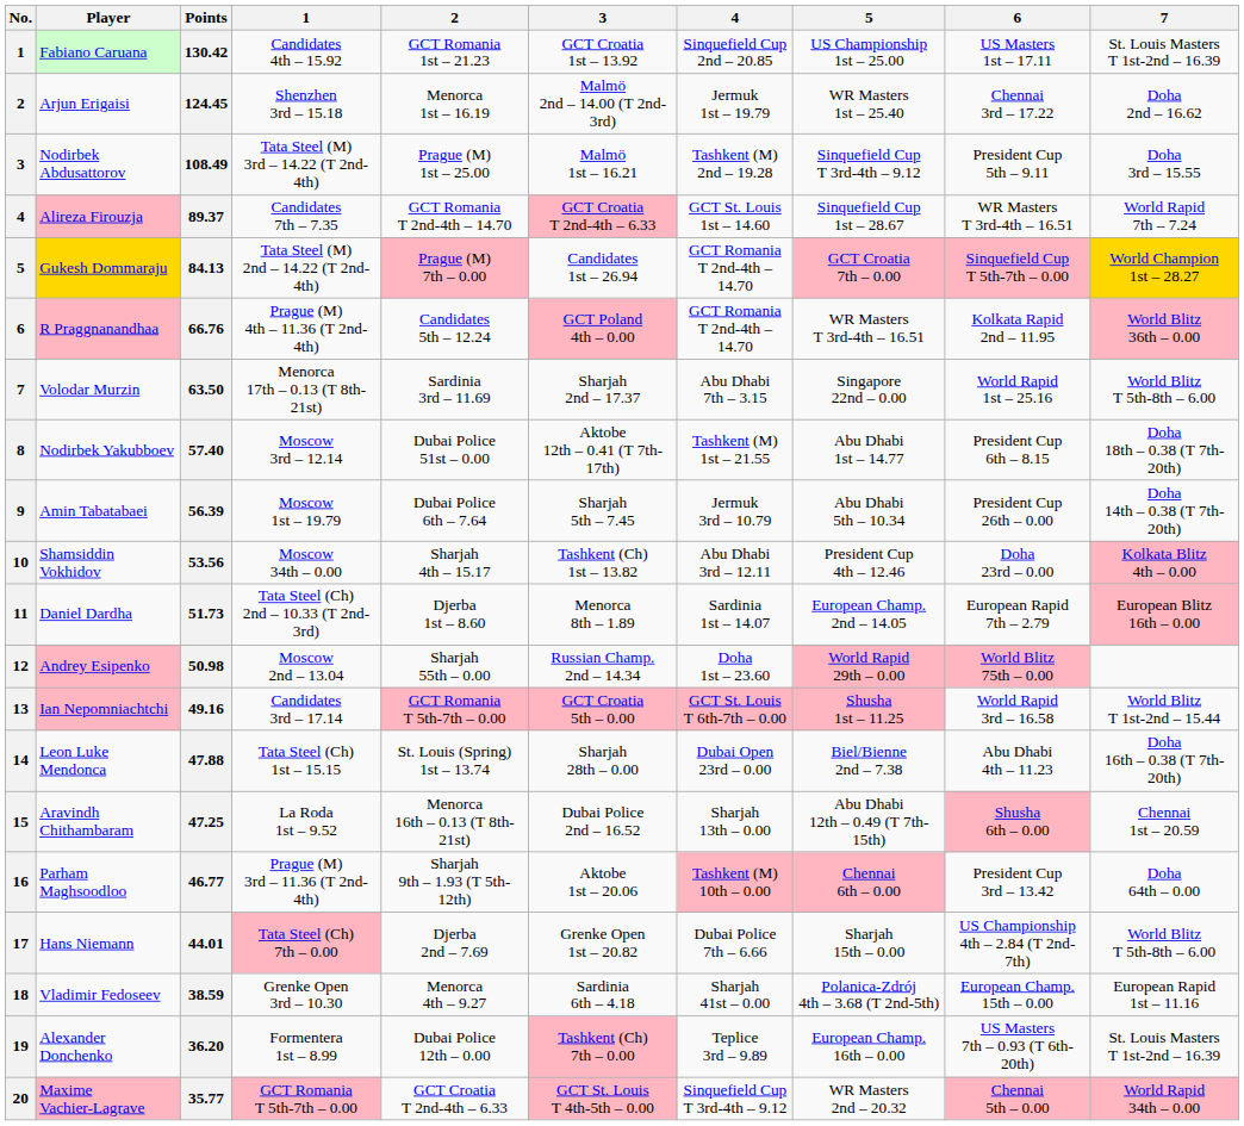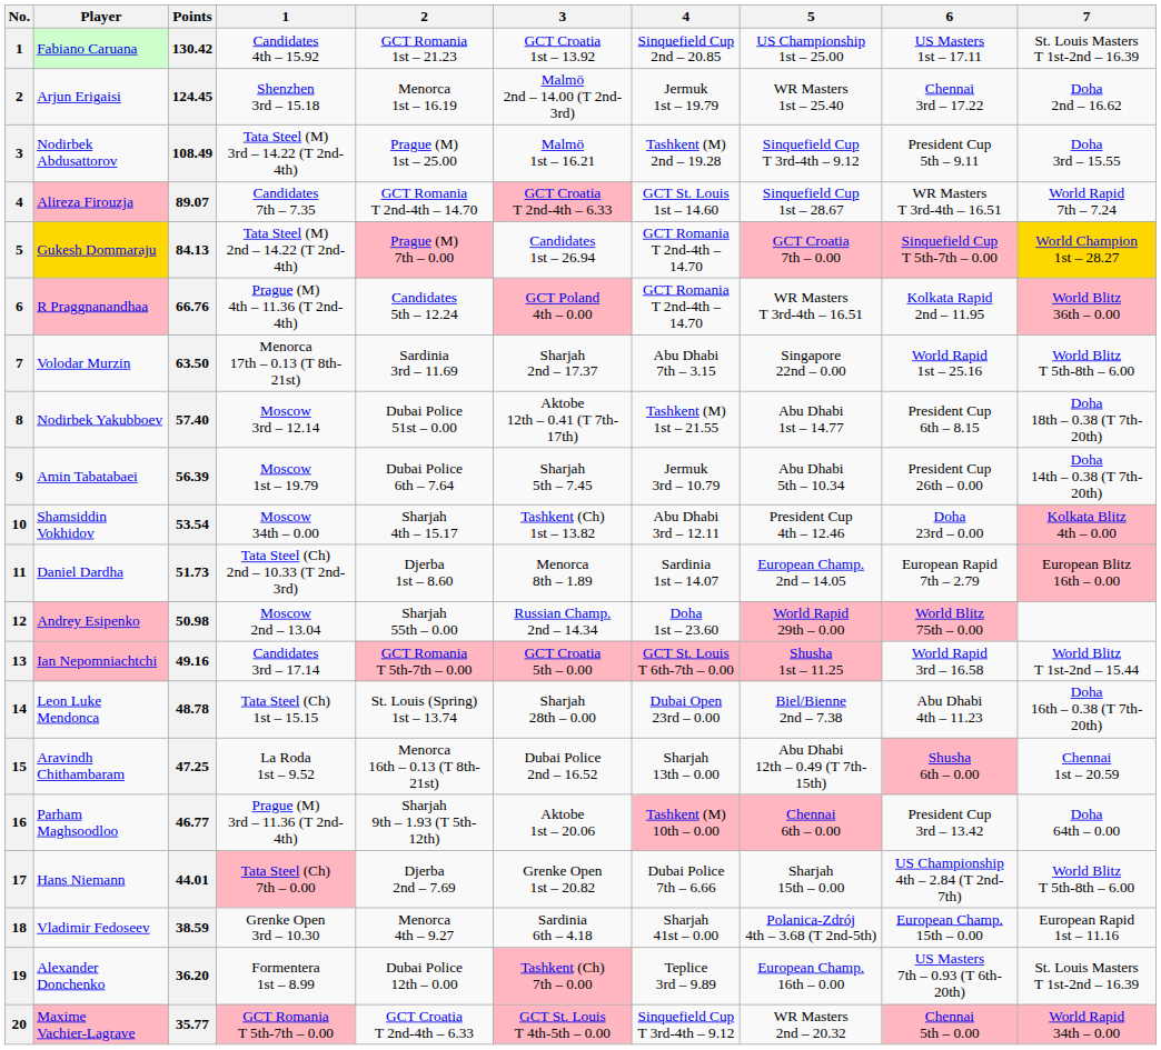 <table class="wikitable" style="text-align:center">
 <tr>
 <th>No.</th>
 <th>Player</th>
 <th>Points</th>
 <th>1</th>
 <th>2</th>
 <th>3</th>
 <th>4</th>
 <th>5</th>
 <th>6</th>
 <th>7</th>
 </tr>
 <tr>
 <th>1</th>
 <td style="text-align:left;background:#ccffcc"> <a href='#'>Fabiano Caruana</a></td>
 <th>130.42</th>
 <td> <a href='#'>Candidates</a><br><span>4th – 15.92</span></td>
 <td> <a href='#'>GCT Romania</a><br><span>1st – 21.23</span></td>
 <td> <a href='#'>GCT Croatia</a><br><span>1st – 13.92</span></td>
 <td> <a href='#'>Sinquefield Cup</a><br><span>2nd – 20.85</span></td>
 <td> <a href='#'>US Championship</a><br><span>1st – 25.00</span></td>
 <td> <a href='#'>US Masters</a><br><span>1st – 17.11</span></td>
 <td> St. Louis Masters<br><span>T 1st-2nd – 16.39</span></td>
 </tr>
 <tr>
 <th>2</th>
 <td style="text-align:left"> <a href='#'>Arjun Erigaisi</a></td>
 <th>124.45</th>
 <td> <a href='#'>Shenzhen</a><br><span>3rd – 15.18</span></td>
 <td> Menorca<br><span>1st – 16.19</span></td>
 <td> <a href='#'>Malmö</a><br><span>2nd – 14.00 (T 2nd-3rd)</span></td>
 <td> Jermuk<br><span>1st – 19.79</span></td>
 <td> WR Masters<br><span>1st – 25.40</span></td>
 <td> <a href='#'>Chennai</a><br><span>3rd – 17.22</span></td>
 <td> <a href='#'>Doha</a><br><span>2nd – 16.62</span></td>
 </tr>
 <tr>
 <th>3</th>
 <td style="text-align:left"> <a href='#'>Nodirbek<br>Abdusattorov</a></td>
 <th>108.49</th>
 <td> <a href='#'>Tata Steel</a> (M)<br><span>3rd – 14.22 (T 2nd-4th)</span></td>
 <td> <a href='#'>Prague</a> (M)<br><span>1st – 25.00</span></td>
 <td> <a href='#'>Malmö</a><br><span>1st – 16.21</span></td>
 <td> <a href='#'>Tashkent</a> (M)<br><span>2nd – 19.28</span></td>
 <td> <a href='#'>Sinquefield Cup</a><br><span>T 3rd-4th – 9.12</span></td>
 <td> President Cup<br><span>5th – 9.11</span></td>
 <td> <a href='#'>Doha</a><br><span>3rd – 15.55</span></td>
 </tr>
 <tr>
 <th>4</th>
 <td style="text-align:left;background:#ffb6c1"> <a href='#'>Alireza Firouzja</a></td>
-<th>89.37</th>
+<th>89.07</th>
 <td> <a href='#'>Candidates</a><br><span>7th – 7.35</span></td>
 <td> <a href='#'>GCT Romania</a><br><span>T 2nd-4th – 14.70</span></td>
 <td style="background:#ffb6c1"> <a href='#'>GCT Croatia</a><br><span>T 2nd-4th – 6.33</span></td>
 <td> <a href='#'>GCT St. Louis</a><br><span>1st – 14.60</span></td>
 <td> <a href='#'>Sinquefield Cup</a><br><span>1st – 28.67</span></td>
 <td> WR Masters<br><span>T 3rd-4th – 16.51</span></td>
 <td> <a href='#'>World Rapid</a><br><span>7th – 7.24</span></td>
 </tr>
 <tr>
 <th>5</th>
 <td style="text-align:left;background:gold"> <a href='#'>Gukesh Dommaraju</a></td>
 <th>84.13</th>
 <td> <a href='#'>Tata Steel</a> (M)<br><span>2nd – 14.22 (T 2nd-4th)</span></td>
 <td style="background:#ffb6c1"> <a href='#'>Prague</a> (M)<br><span>7th – 0.00</span></td>
 <td> <a href='#'>Candidates</a><br><span>1st – 26.94</span></td>
 <td> <a href='#'>GCT Romania</a><br><span>T 2nd-4th – 14.70</span></td>
 <td style="background:#ffb6c1"> <a href='#'>GCT Croatia</a><br><span>7th – 0.00</span></td>
 <td style="background:#ffb6c1"> <a href='#'>Sinquefield Cup</a><br><span>T 5th-7th – 0.00</span></td>
 <td style="background:gold"> <a href='#'>World Champion</a><br><span>1st – 28.27</span></td>
 </tr>
 <tr>
 <th>6</th>
 <td style="text-align:left;background:#ffb6c1"> <a href='#'>R Praggnanandhaa</a></td>
 <th>66.76</th>
 <td> <a href='#'>Prague</a> (M)<br><span>4th – 11.36 (T 2nd-4th)</span></td>
 <td> <a href='#'>Candidates</a><br><span>5th – 12.24</span></td>
 <td style="background:#ffb6c1"> <a href='#'>GCT Poland</a><br><span>4th – 0.00</span></td>
 <td> <a href='#'>GCT Romania</a><br><span>T 2nd-4th – 14.70</span></td>
 <td> WR Masters<br><span>T 3rd-4th – 16.51</span></td>
 <td> <a href='#'>Kolkata Rapid</a><br><span>2nd – 11.95</span></td>
 <td style="background:#ffb6c1"> <a href='#'>World Blitz</a><br><span>36th – 0.00</span></td>
 </tr>
 <tr>
 <th>7</th>
 <td style="text-align:left"> <a href='#'>Volodar Murzin</a></td>
 <th>63.50</th>
 <td> Menorca<br><span>17th – 0.13 (T 8th-21st)</span></td>
 <td> Sardinia<br><span>3rd – 11.69</span></td>
 <td> Sharjah<br><span>2nd – 17.37</span></td>
 <td> Abu Dhabi<br><span>7th – 3.15</span></td>
 <td> Singapore<br><span>22nd – 0.00</span></td>
 <td> <a href='#'>World Rapid</a><br><span>1st – 25.16</span></td>
 <td> <a href='#'>World Blitz</a><br><span>T 5th-8th – 6.00</span></td>
 </tr>
 <tr>
 <th>8</th>
 <td style="text-align:left"> <a href='#'>Nodirbek Yakubboev</a></td>
 <th>57.40</th>
 <td> <a href='#'>Moscow</a><br><span>3rd – 12.14</span></td>
 <td> Dubai Police<br><span>51st – 0.00</span></td>
 <td> Aktobe<br><span>12th – 0.41 (T 7th-17th)</span></td>
 <td> <a href='#'>Tashkent</a> (M)<br><span>1st – 21.55</span></td>
 <td> Abu Dhabi<br><span>1st – 14.77</span></td>
 <td> President Cup<br><span>6th – 8.15</span></td>
 <td> <a href='#'>Doha</a><br><span>18th – 0.38 (T 7th-20th)</span></td>
 </tr>
 <tr>
 <th>9</th>
 <td style="text-align:left"> <a href='#'>Amin Tabatabaei</a></td>
 <th>56.39</th>
 <td> <a href='#'>Moscow</a><br><span>1st – 19.79</span></td>
 <td> Dubai Police<br><span>6th – 7.64</span></td>
 <td> Sharjah<br><span>5th – 7.45</span></td>
 <td> Jermuk<br><span>3rd – 10.79</span></td>
 <td> Abu Dhabi<br><span>5th – 10.34</span></td>
 <td> President Cup<br><span>26th – 0.00</span></td>
 <td> <a href='#'>Doha</a><br><span>14th – 0.38 (T 7th-20th)</span></td>
 </tr>
 <tr>
 <th>10</th>
 <td style="text-align:left"> <a href='#'>Shamsiddin Vokhidov</a></td>
-<th>53.56</th>
+<th>53.54</th>
 <td> <a href='#'>Moscow</a><br><span>34th – 0.00</span></td>
 <td> Sharjah<br><span>4th – 15.17</span></td>
 <td> <a href='#'>Tashkent</a> (Ch)<br><span>1st – 13.82</span></td>
 <td> Abu Dhabi<br><span>3rd – 12.11</span></td>
 <td> President Cup<br><span>4th – 12.46</span></td>
 <td> <a href='#'>Doha</a><br><span>23rd – 0.00</span></td>
 <td style="background:#ffb6c1"> <a href='#'>Kolkata Blitz</a><br><span>4th – 0.00</span></td>
 </tr>
 <tr>
 <th>11</th>
 <td style="text-align:left"> <a href='#'>Daniel Dardha</a></td>
 <th>51.73</th>
 <td> <a href='#'>Tata Steel</a> (Ch)<br><span>2nd – 10.33 (T 2nd-3rd)</span></td>
 <td> Djerba<br><span>1st – 8.60</span></td>
 <td> Menorca<br><span>8th – 1.89</span></td>
 <td> Sardinia<br><span>1st – 14.07</span></td>
 <td> <a href='#'>European Champ.</a><br><span>2nd – 14.05</span></td>
 <td> European Rapid<br><span>7th – 2.79</span></td>
 <td style="background:#ffb6c1"> European Blitz<br><span>16th – 0.00</span></td>
 </tr>
 <tr>
 <th>12</th>
 <td style="text-align:left;background:#ffb6c1"> <a href='#'>Andrey Esipenko</a></td>
 <th>50.98</th>
 <td> <a href='#'>Moscow</a><br><span>2nd – 13.04</span></td>
 <td> Sharjah<br><span>55th – 0.00</span></td>
 <td> <a href='#'>Russian Champ.</a><br><span>2nd – 14.34</span></td>
 <td> <a href='#'>Doha</a><br><span>1st – 23.60</span></td>
 <td style="background:#ffb6c1"> <a href='#'>World Rapid</a><br><span>29th – 0.00</span></td>
 <td style="background:#ffb6c1"> <a href='#'>World Blitz</a><br><span>75th – 0.00</span></td>
 </tr>
 <tr>
 <th>13</th>
 <td style="text-align:left;background:#ffb6c1"> <a href='#'>Ian Nepomniachtchi</a></td>
 <th>49.16</th>
 <td> <a href='#'>Candidates</a><br><span>3rd – 17.14</span></td>
 <td style="background:#ffb6c1"> <a href='#'>GCT Romania</a><br><span>T 5th-7th – 0.00</span></td>
 <td style="background:#ffb6c1"> <a href='#'>GCT Croatia</a><br><span>5th – 0.00</span></td>
 <td style="background:#ffb6c1"> <a href='#'>GCT St. Louis</a><br><span>T 6th-7th – 0.00</span></td>
 <td style="background:#ffb6c1"> <a href='#'>Shusha</a><br><span>1st – 11.25</span></td>
 <td> <a href='#'>World Rapid</a><br><span>3rd – 16.58</span></td>
 <td> <a href='#'>World Blitz</a><br><span>T 1st-2nd – 15.44</span></td>
 </tr>
 <tr>
 <th>14</th>
 <td style="text-align:left"> <a href='#'>Leon Luke Mendonca</a></td>
-<th>47.88</th>
+<th>48.78</th>
 <td> <a href='#'>Tata Steel</a> (Ch)<br><span>1st – 15.15</span></td>
 <td> St. Louis (Spring)<br><span>1st – 13.74</span></td>
 <td> Sharjah<br><span>28th – 0.00</span></td>
 <td> <a href='#'>Dubai Open</a><br><span>23rd – 0.00</span></td>
 <td> <a href='#'>Biel/Bienne</a><br><span>2nd – 7.38</span></td>
 <td> Abu Dhabi<br><span>4th – 11.23</span></td>
 <td> <a href='#'>Doha</a><br><span>16th – 0.38 (T 7th-20th)</span></td>
 </tr>
 <tr>
 <th>15</th>
 <td style="text-align:left"> <a href='#'>Aravindh<br>Chithambaram</a></td>
 <th>47.25</th>
 <td> La Roda<br><span>1st – 9.52</span></td>
 <td> Menorca<br><span>16th – 0.13 (T 8th-21st)</span></td>
 <td> Dubai Police<br><span>2nd – 16.52</span></td>
 <td> Sharjah<br><span>13th – 0.00</span></td>
 <td> Abu Dhabi<br><span>12th  – 0.49 (T 7th-15th)</span></td>
 <td style="background:#ffb6c1"> <a href='#'>Shusha</a><br><span>6th – 0.00</span></td>
 <td> <a href='#'>Chennai</a><br><span>1st – 20.59</span></td>
 </tr>
 <tr>
 <th>16</th>
 <td style="text-align:left"> <a href='#'>Parham Maghsoodloo</a></td>
 <th>46.77</th>
 <td> <a href='#'>Prague</a> (M)<br><span>3rd – 11.36 (T 2nd-4th)</span></td>
 <td> Sharjah<br><span>9th – 1.93 (T 5th-12th)</span></td>
 <td> Aktobe<br><span>1st – 20.06</span></td>
 <td style="background:#ffb6c1"> <a href='#'>Tashkent</a> (M)<br><span>10th – 0.00</span></td>
 <td style="background:#ffb6c1"> <a href='#'>Chennai</a><br><span>6th – 0.00</span></td>
 <td> President Cup<br><span>3rd – 13.42</span></td>
 <td> <a href='#'>Doha</a><br><span>64th – 0.00</span></td>
 </tr>
 <tr>
 <th>17</th>
 <td style="text-align:left"> <a href='#'>Hans Niemann</a></td>
 <th>44.01</th>
 <td style="background:#ffb6c1"> <a href='#'>Tata Steel</a> (Ch)<br><span>7th – 0.00</span></td>
 <td> Djerba<br><span>2nd – 7.69</span></td>
 <td> Grenke Open<br><span>1st – 20.82</span></td>
 <td> Dubai Police<br><span>7th – 6.66</span></td>
 <td> Sharjah<br><span>15th – 0.00</span></td>
 <td> <a href='#'>US Championship</a><br><span>4th – 2.84 (T 2nd-7th)</span></td>
 <td> <a href='#'>World Blitz</a><br><span>T 5th-8th – 6.00</span></td>
 </tr>
 <tr>
 <th>18</th>
 <td style="text-align:left"> <a href='#'>Vladimir Fedoseev</a></td>
 <th>38.59</th>
 <td> Grenke Open<br><span>3rd – 10.30</span></td>
 <td> Menorca<br><span>4th – 9.27</span></td>
 <td> Sardinia<br><span>6th – 4.18</span></td>
 <td> Sharjah<br><span>41st – 0.00</span></td>
 <td> <a href='#'>Polanica-Zdrój</a><br><span>4th – 3.68 (T 2nd-5th)</span></td>
 <td> <a href='#'>European Champ.</a><br><span>15th – 0.00</span></td>
 <td> European Rapid<br><span>1st – 11.16</span></td>
 </tr>
 <tr>
 <th>19</th>
 <td style="text-align:left"> <a href='#'>Alexander Donchenko</a></td>
 <th>36.20</th>
 <td> Formentera<br><span>1st – 8.99</span></td>
 <td> Dubai Police<br><span>12th – 0.00</span></td>
 <td style="background:#ffb6c1"> <a href='#'>Tashkent</a> (Ch)<br><span>7th – 0.00</span></td>
 <td> Teplice<br><span>3rd – 9.89</span></td>
 <td> <a href='#'>European Champ.</a><br><span>16th – 0.00</span></td>
 <td> <a href='#'>US Masters</a><br><span>7th – 0.93 (T 6th-20th)</span></td>
 <td> St. Louis Masters<br><span>T 1st-2nd – 16.39</span></td>
 </tr>
 <tr>
 <th>20</th>
 <td style="text-align:left;background:#ffb6c1"> <a href='#'>Maxime<br>Vachier-Lagrave</a></td>
 <th>35.77</th>
 <td style="background:#ffb6c1"> <a href='#'>GCT Romania</a><br><span>T 5th-7th – 0.00</span></td>
 <td> <a href='#'>GCT Croatia</a><br><span>T 2nd-4th – 6.33</span></td>
 <td style="background:#ffb6c1"> <a href='#'>GCT St. Louis</a><br><span>T 4th-5th – 0.00</span></td>
 <td> <a href='#'>Sinquefield Cup</a><br><span>T 3rd-4th – 9.12</span></td>
 <td> WR Masters<br><span>2nd – 20.32</span></td>
 <td style="background:#ffb6c1"> <a href='#'>Chennai</a><br><span>5th – 0.00</span></td>
 <td style="background:#ffb6c1"> <a href='#'>World Rapid</a><br><span>34th – 0.00</span></td>
 </tr>
 </table>
